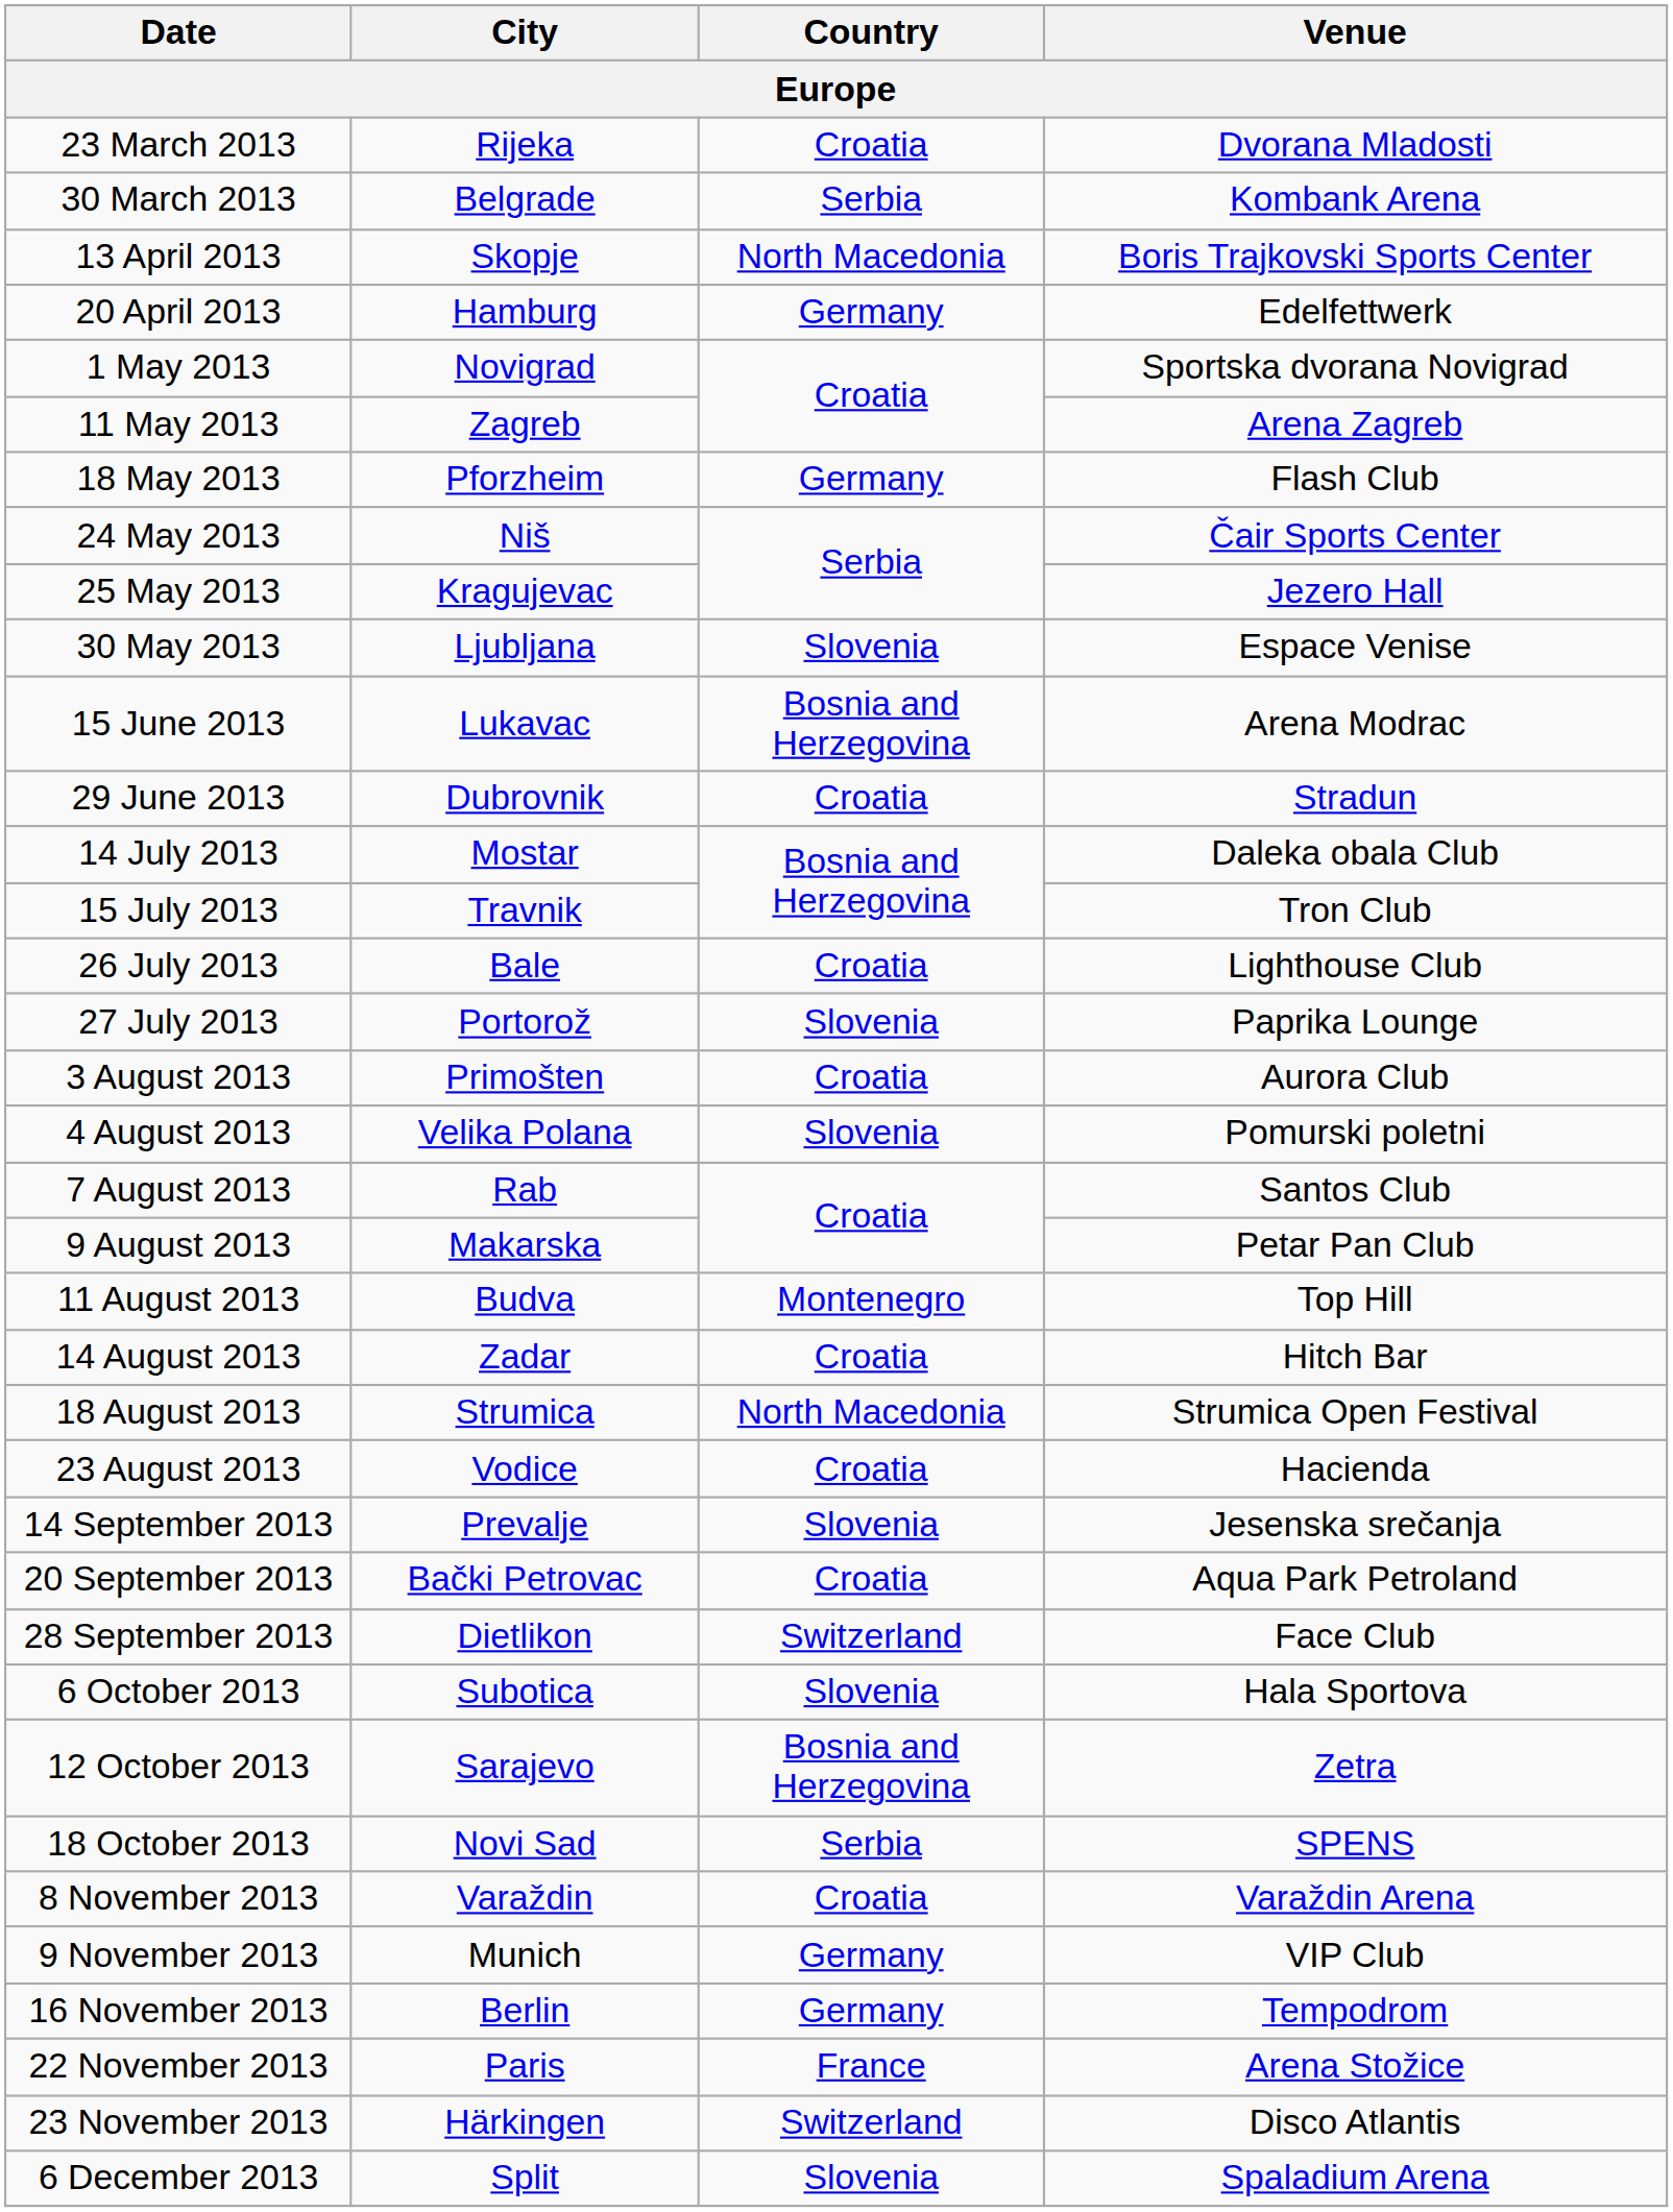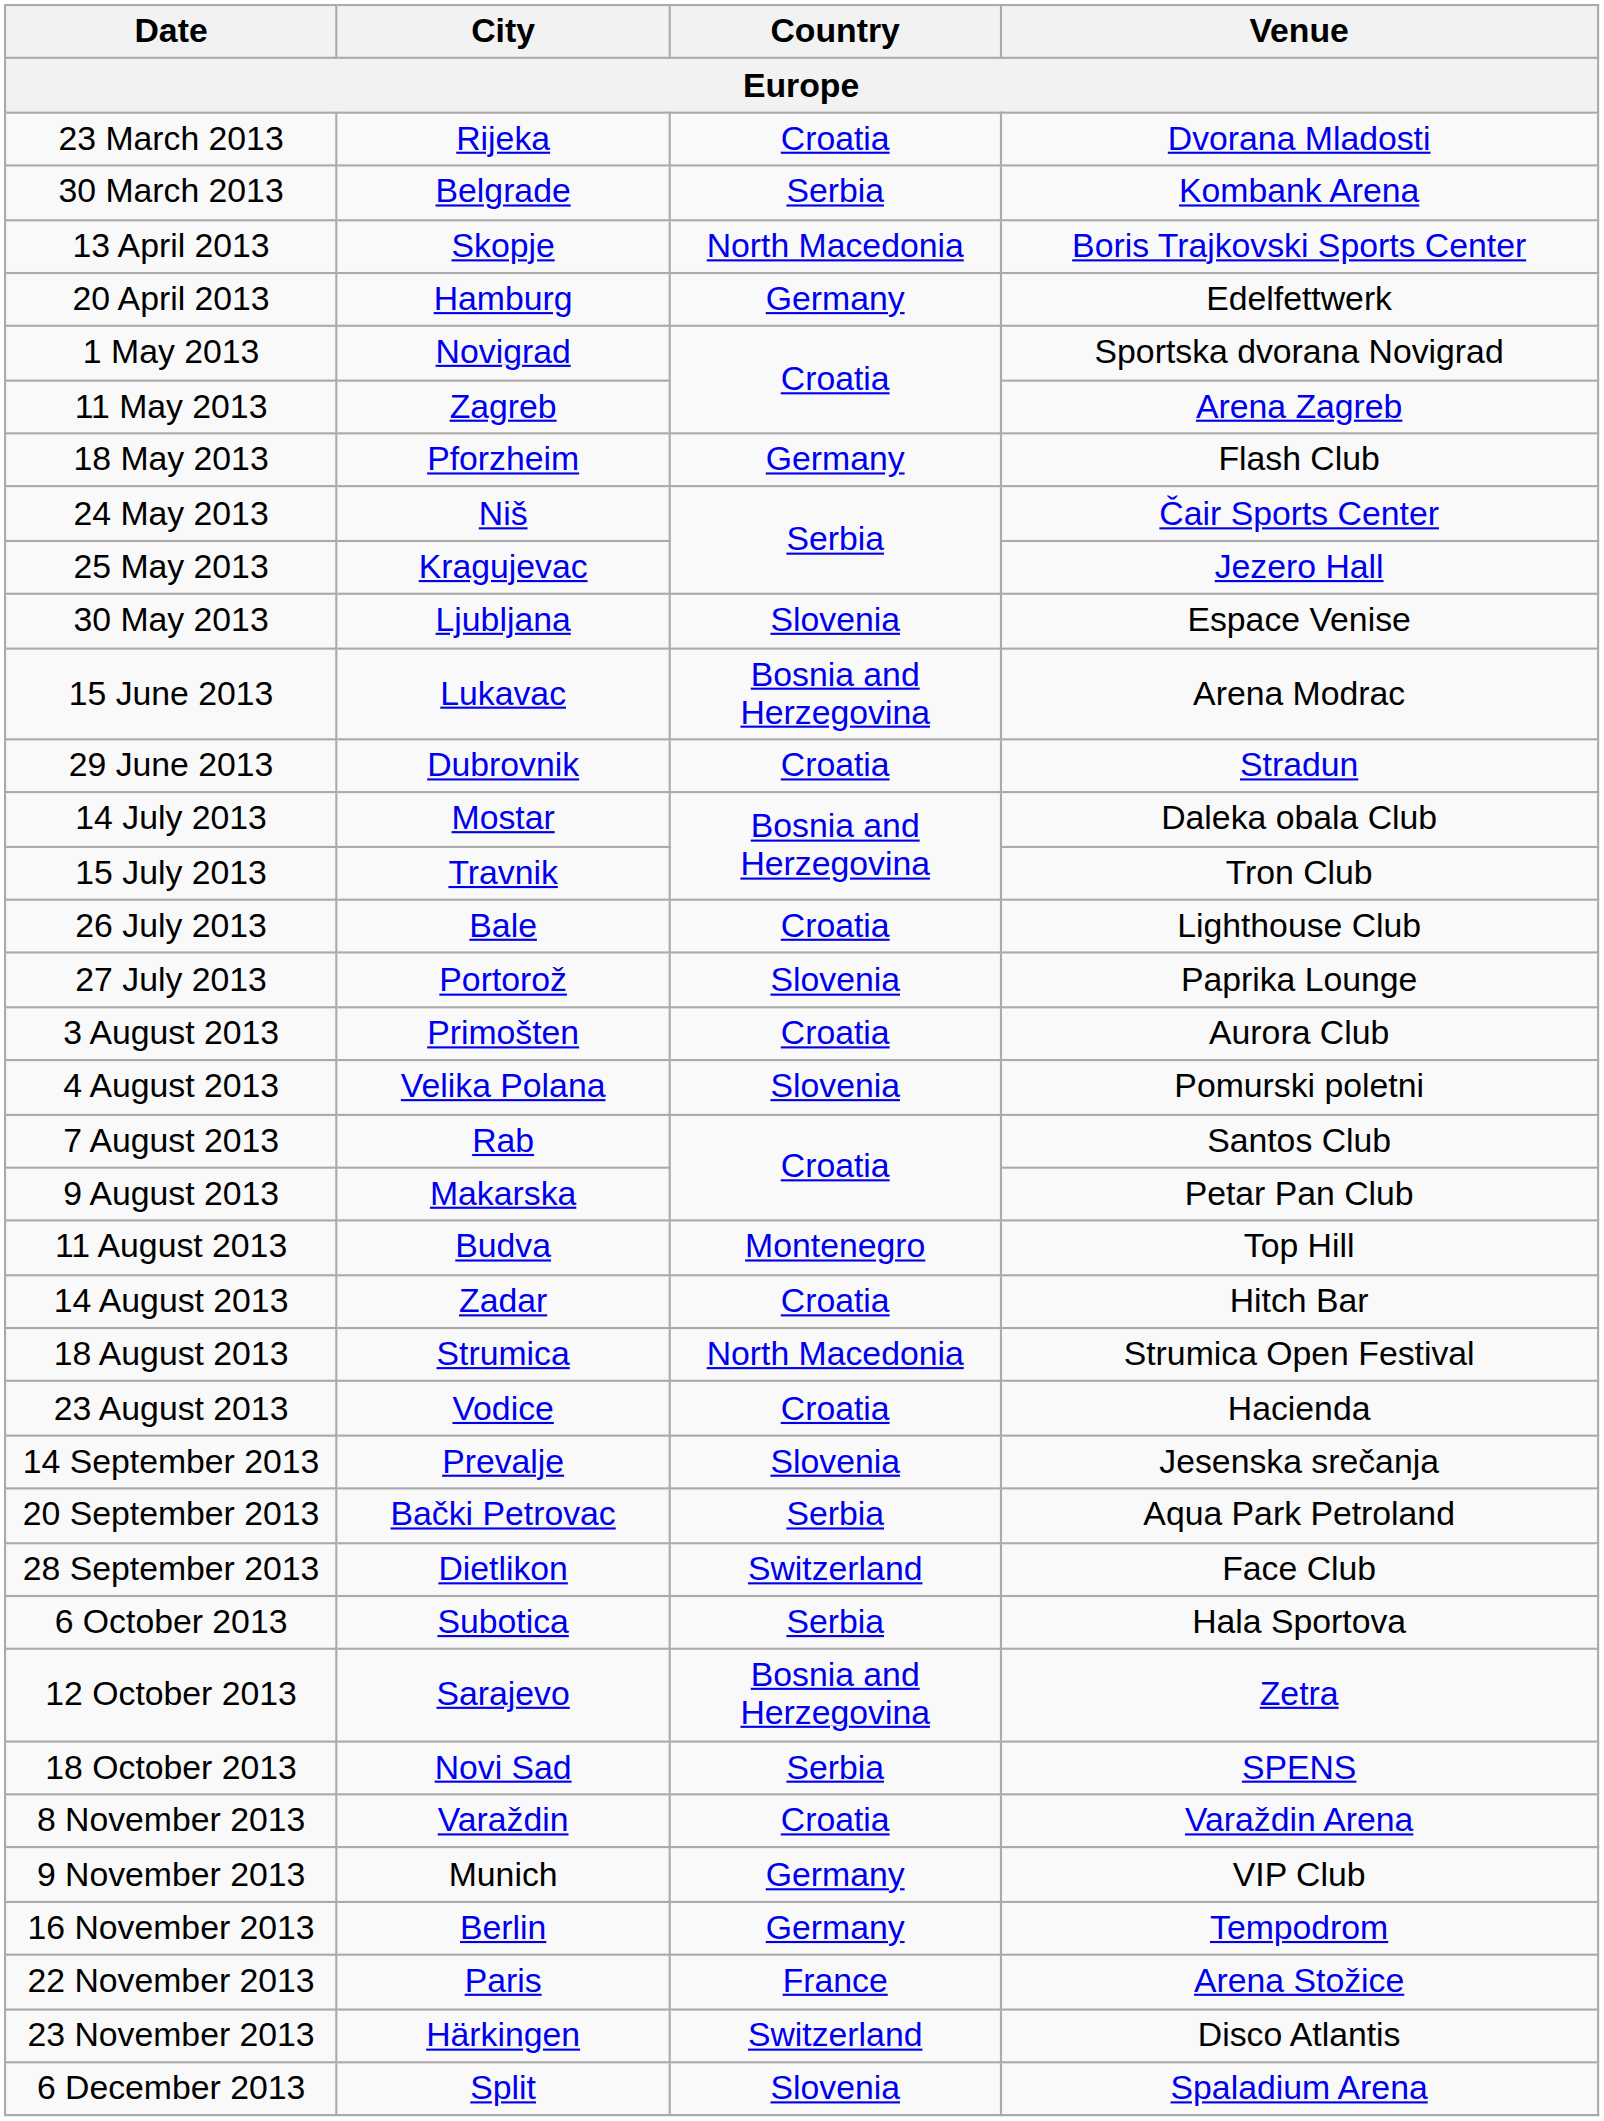 <table class="wikitable" style="text-align:center;">
 <tr>
 <th width="150">Date</th>
 <th width="150">City</th>
 <th width="150">Country</th>
 <th width="275">Venue</th>
 </tr>
 <tr>
 <th colspan="7">Europe</th>
 </tr>
 <tr>
 <td>23 March 2013</td>
 <td><a href='#'>Rijeka</a></td>
 <td><a href='#'>Croatia</a></td>
 <td><a href='#'>Dvorana Mladosti</a></td>
 </tr>
 <tr>
 <td>30 March 2013</td>
 <td><a href='#'>Belgrade</a></td>
 <td><a href='#'>Serbia</a></td>
 <td><a href='#'>Kombank Arena</a></td>
 </tr>
 <tr>
 <td>13 April 2013</td>
 <td><a href='#'>Skopje</a></td>
 <td><a href='#'>North Macedonia</a></td>
 <td><a href='#'>Boris Trajkovski Sports Center</a></td>
 </tr>
 <tr>
 <td>20 April 2013</td>
 <td><a href='#'>Hamburg</a></td>
 <td><a href='#'>Germany</a></td>
 <td>Edelfettwerk</td>
 </tr>
 <tr>
 <td>1 May 2013</td>
 <td><a href='#'>Novigrad</a></td>
 <td rowspan="2"><a href='#'>Croatia</a></td>
 <td>Sportska dvorana Novigrad</td>
 </tr>
 <tr>
 <td>11 May 2013</td>
 <td><a href='#'>Zagreb</a></td>
 <td><a href='#'>Arena Zagreb</a></td>
 </tr>
 <tr>
 <td>18 May 2013</td>
 <td><a href='#'>Pforzheim</a></td>
 <td><a href='#'>Germany</a></td>
 <td>Flash Club</td>
 </tr>
 <tr>
 <td>24 May 2013</td>
 <td><a href='#'>Niš</a></td>
 <td rowspan="2"><a href='#'>Serbia</a></td>
 <td><a href='#'>Čair Sports Center</a></td>
 </tr>
 <tr>
 <td>25 May 2013</td>
 <td><a href='#'>Kragujevac</a></td>
 <td><a href='#'>Jezero Hall</a></td>
 </tr>
 <tr>
 <td>30 May 2013</td>
 <td><a href='#'>Ljubljana</a></td>
 <td><a href='#'>Slovenia</a></td>
 <td>Espace Venise</td>
 </tr>
 <tr>
 <td>15 June 2013</td>
 <td><a href='#'>Lukavac</a></td>
 <td><a href='#'>Bosnia and Herzegovina</a></td>
 <td>Arena Modrac</td>
 </tr>
 <tr>
 <td>29 June 2013</td>
 <td><a href='#'>Dubrovnik</a></td>
 <td><a href='#'>Croatia</a></td>
 <td><a href='#'>Stradun</a></td>
 </tr>
 <tr>
 <td>14 July 2013</td>
 <td><a href='#'>Mostar</a></td>
 <td rowspan="2"><a href='#'>Bosnia and Herzegovina</a></td>
 <td>Daleka obala Club</td>
 </tr>
 <tr>
 <td>15 July 2013</td>
 <td><a href='#'>Travnik</a></td>
 <td>Tron Club</td>
 </tr>
 <tr>
 <td>26 July 2013</td>
 <td><a href='#'>Bale</a></td>
 <td><a href='#'>Croatia</a></td>
 <td>Lighthouse Club</td>
 </tr>
 <tr>
 <td>27 July 2013</td>
 <td><a href='#'>Portorož</a></td>
 <td><a href='#'>Slovenia</a></td>
 <td>Paprika Lounge</td>
 </tr>
 <tr>
 <td>3 August 2013</td>
 <td><a href='#'>Primošten</a></td>
 <td><a href='#'>Croatia</a></td>
 <td>Aurora Club</td>
 </tr>
 <tr>
 <td>4 August 2013</td>
 <td><a href='#'>Velika Polana</a></td>
 <td><a href='#'>Slovenia</a></td>
 <td>Pomurski poletni</td>
 </tr>
 <tr>
 <td>7 August 2013</td>
 <td><a href='#'>Rab</a></td>
 <td rowspan="2"><a href='#'>Croatia</a></td>
 <td>Santos Club</td>
 </tr>
 <tr>
 <td>9 August 2013</td>
 <td><a href='#'>Makarska</a></td>
 <td>Petar Pan Club</td>
 </tr>
 <tr>
 <td>11 August 2013</td>
 <td><a href='#'>Budva</a></td>
 <td><a href='#'>Montenegro</a></td>
 <td>Top Hill</td>
 </tr>
 <tr>
 <td>14 August 2013</td>
 <td><a href='#'>Zadar</a></td>
 <td><a href='#'>Croatia</a></td>
 <td>Hitch Bar</td>
 </tr>
 <tr>
 <td>18 August 2013</td>
 <td><a href='#'>Strumica</a></td>
 <td><a href='#'>North Macedonia</a></td>
 <td>Strumica Open Festival</td>
 </tr>
 <tr>
 <td>23 August 2013</td>
 <td><a href='#'>Vodice</a></td>
 <td><a href='#'>Croatia</a></td>
 <td>Hacienda</td>
 </tr>
 <tr>
 <td>14 September 2013</td>
 <td><a href='#'>Prevalje</a></td>
 <td><a href='#'>Slovenia</a></td>
 <td>Jesenska srečanja</td>
 </tr>
 <tr>
 <td>20 September 2013</td>
 <td><a href='#'>Bački Petrovac</a></td>
-<td><a href='#'>Croatia</a></td>
+<td><a href='#'>Serbia</a></td>
 <td>Aqua Park Petroland</td>
 </tr>
 <tr>
 <td>28 September 2013</td>
 <td><a href='#'>Dietlikon</a></td>
 <td><a href='#'>Switzerland</a></td>
 <td>Face Club</td>
 </tr>
 <tr>
 <td>6 October 2013</td>
 <td><a href='#'>Subotica</a></td>
-<td><a href='#'>Slovenia</a></td>
+<td><a href='#'>Serbia</a></td>
 <td>Hala Sportova</td>
 </tr>
 <tr>
 <td>12 October 2013</td>
 <td><a href='#'>Sarajevo</a></td>
 <td><a href='#'>Bosnia and Herzegovina</a></td>
 <td><a href='#'>Zetra</a></td>
 </tr>
 <tr>
 <td>18 October 2013</td>
 <td><a href='#'>Novi Sad</a></td>
 <td><a href='#'>Serbia</a></td>
 <td><a href='#'>SPENS</a></td>
 </tr>
 <tr>
 <td>8 November 2013</td>
 <td><a href='#'>Varaždin</a></td>
 <td><a href='#'>Croatia</a></td>
 <td><a href='#'>Varaždin Arena</a></td>
 </tr>
 <tr>
 <td>9 November 2013</td>
 <td>Munich</td>
 <td><a href='#'>Germany</a></td>
 <td>VIP Club</td>
 </tr>
 <tr>
 <td>16 November 2013</td>
 <td><a href='#'>Berlin</a></td>
 <td><a href='#'>Germany</a></td>
 <td><a href='#'>Tempodrom</a></td>
 </tr>
 <tr>
 <td>22 November 2013</td>
 <td><a href='#'>Paris</a></td>
 <td><a href='#'>France</a></td>
 <td><a href='#'>Arena Stožice</a></td>
 </tr>
 <tr>
 <td>23 November 2013</td>
 <td><a href='#'>Härkingen</a></td>
 <td><a href='#'>Switzerland</a></td>
 <td>Disco Atlantis</td>
 </tr>
 <tr>
 <td>6 December 2013</td>
 <td><a href='#'>Split</a></td>
 <td><a href='#'>Slovenia</a></td>
 <td><a href='#'>Spaladium Arena</a></td>
 </tr>
 <tr>
 </tr>
 </table>
